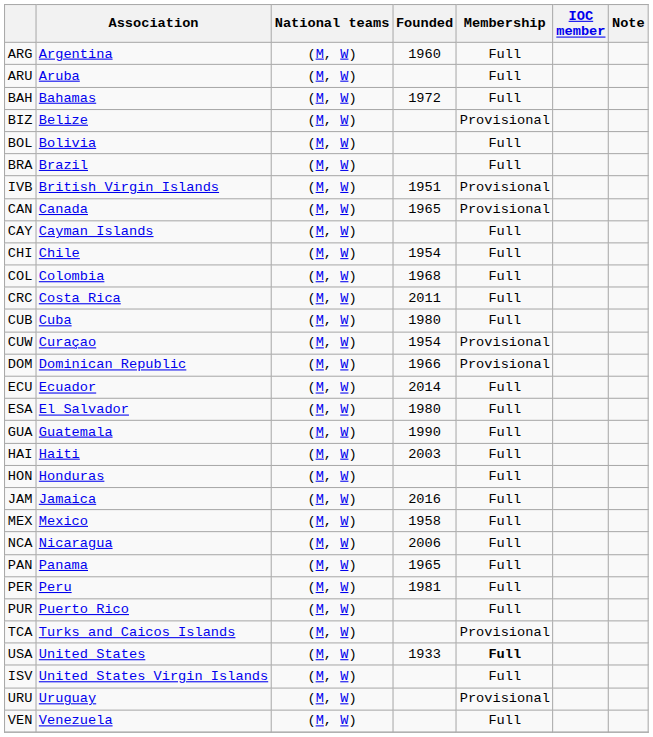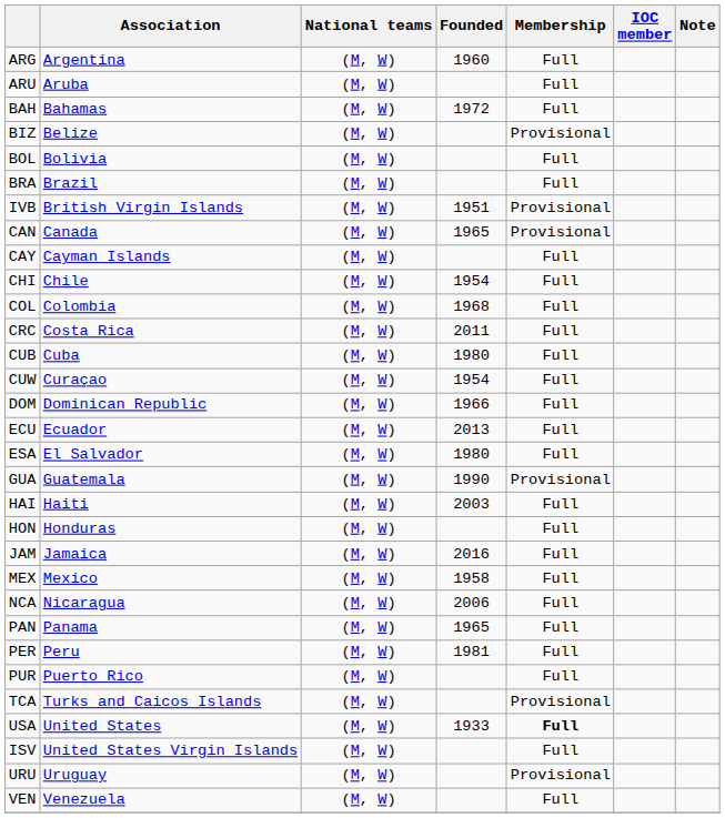 <table class="wikitable sortable" style="text-align:center;">
 <tr>
 <th></th>
 <th>Association</th>
 <th>National teams</th>
 <th>Founded</th>
 <th>Membership</th>
 <th><a href='#'>IOC</a> <br> <a href='#'>member</a></th>
 <th>Note</th>
 </tr>
 <tr>
 <td>ARG</td>
 <td style="text-align:left;"> <a href='#'>Argentina</a></td>
 <td>(<a href='#'>M</a>, <a href='#'>W</a>)</td>
 <td>1960</td>
 <td>Full</td>
 <td></td>
 <td></td>
 </tr>
 <tr>
 <td>ARU</td>
 <td style="text-align:left;"> <a href='#'>Aruba</a></td>
 <td>(<a href='#'>M</a>, <a href='#'>W</a>)</td>
 <td></td>
 <td>Full</td>
 <td></td>
 <td></td>
 </tr>
 <tr>
 <td>BAH</td>
 <td style="text-align:left;"> <a href='#'>Bahamas</a></td>
 <td>(<a href='#'>M</a>, <a href='#'>W</a>)</td>
 <td>1972</td>
 <td>Full</td>
 <td></td>
 <td></td>
 </tr>
 <tr>
 <td>BIZ</td>
 <td style="text-align:left;"> <a href='#'>Belize</a></td>
 <td>(<a href='#'>M</a>, <a href='#'>W</a>)</td>
 <td></td>
 <td>Provisional</td>
 <td></td>
 <td></td>
 </tr>
 <tr>
 <td>BOL</td>
 <td style="text-align:left;"> <a href='#'>Bolivia</a></td>
 <td>(<a href='#'>M</a>, <a href='#'>W</a>)</td>
 <td></td>
 <td>Full</td>
 <td></td>
 <td></td>
 </tr>
 <tr>
 <td>BRA</td>
 <td style="text-align:left;"> <a href='#'>Brazil</a></td>
 <td>(<a href='#'>M</a>, <a href='#'>W</a>)</td>
 <td></td>
 <td>Full</td>
 <td></td>
 <td></td>
 </tr>
 <tr>
 <td>IVB</td>
 <td style="text-align:left;"> <a href='#'>British Virgin Islands</a></td>
 <td>(<a href='#'>M</a>, <a href='#'>W</a>)</td>
 <td>1951</td>
 <td>Provisional</td>
 <td></td>
 <td></td>
 </tr>
 <tr>
 <td>CAN</td>
 <td style="text-align:left;"> <a href='#'>Canada</a></td>
 <td>(<a href='#'>M</a>, <a href='#'>W</a>)</td>
 <td>1965</td>
 <td>Provisional</td>
 <td></td>
 <td></td>
 </tr>
 <tr>
 <td>CAY</td>
 <td style="text-align:left;"> <a href='#'>Cayman Islands</a></td>
 <td>(<a href='#'>M</a>, <a href='#'>W</a>)</td>
 <td></td>
 <td>Full</td>
 <td></td>
 <td></td>
 </tr>
 <tr>
 <td>CHI</td>
 <td style="text-align:left;"> <a href='#'>Chile</a></td>
 <td>(<a href='#'>M</a>, <a href='#'>W</a>)</td>
 <td>1954</td>
 <td>Full</td>
 <td></td>
 <td></td>
 </tr>
 <tr>
 <td>COL</td>
 <td style="text-align:left;"> <a href='#'>Colombia</a></td>
 <td>(<a href='#'>M</a>, <a href='#'>W</a>)</td>
 <td>1968</td>
 <td>Full</td>
 <td></td>
 <td></td>
 </tr>
 <tr>
 <td>CRC</td>
 <td style="text-align:left;"> <a href='#'>Costa Rica</a></td>
 <td>(<a href='#'>M</a>, <a href='#'>W</a>)</td>
 <td>2011</td>
 <td>Full</td>
 <td></td>
 <td></td>
 </tr>
 <tr>
 <td>CUB</td>
 <td style="text-align:left;"> <a href='#'>Cuba</a></td>
 <td>(<a href='#'>M</a>, <a href='#'>W</a>)</td>
 <td>1980</td>
 <td>Full</td>
 <td></td>
 <td></td>
 </tr>
 <tr>
 <td>CUW</td>
 <td style="text-align:left;"> <a href='#'>Curaçao</a></td>
 <td>(<a href='#'>M</a>, <a href='#'>W</a>)</td>
 <td>1954</td>
-<td>Provisional</td>
+<td>Full</td>
 <td></td>
 <td></td>
 </tr>
 <tr>
 <td>DOM</td>
 <td style="text-align:left;"> <a href='#'>Dominican Republic</a></td>
 <td>(<a href='#'>M</a>, <a href='#'>W</a>)</td>
 <td>1966</td>
-<td>Provisional</td>
+<td>Full</td>
 <td></td>
 <td></td>
 </tr>
 <tr>
 <td>ECU</td>
 <td style="text-align:left;"> <a href='#'>Ecuador</a></td>
 <td>(<a href='#'>M</a>, <a href='#'>W</a>)</td>
-<td>2014</td>
+<td>2013</td>
 <td>Full</td>
 <td></td>
 <td></td>
 </tr>
 <tr>
 <td>ESA</td>
 <td style="text-align:left;"> <a href='#'>El Salvador</a></td>
 <td>(<a href='#'>M</a>, <a href='#'>W</a>)</td>
 <td>1980</td>
 <td>Full</td>
 <td></td>
 <td></td>
 </tr>
 <tr>
 <td>GUA</td>
 <td style="text-align:left;"> <a href='#'>Guatemala</a></td>
 <td>(<a href='#'>M</a>, <a href='#'>W</a>)</td>
 <td>1990</td>
-<td>Full</td>
+<td>Provisional</td>
 <td></td>
 <td></td>
 </tr>
 <tr>
 <td>HAI</td>
 <td style="text-align:left;"> <a href='#'>Haiti</a></td>
 <td>(<a href='#'>M</a>, <a href='#'>W</a>)</td>
 <td>2003</td>
 <td>Full</td>
 <td></td>
 <td></td>
 </tr>
 <tr>
 <td>HON</td>
 <td style="text-align:left;"> <a href='#'>Honduras</a></td>
 <td>(<a href='#'>M</a>, <a href='#'>W</a>)</td>
 <td></td>
 <td>Full</td>
 <td></td>
 <td></td>
 </tr>
 <tr>
 <td>JAM</td>
 <td style="text-align:left;"> <a href='#'>Jamaica</a></td>
 <td>(<a href='#'>M</a>, <a href='#'>W</a>)</td>
 <td>2016</td>
 <td>Full</td>
 <td></td>
 <td></td>
 </tr>
 <tr>
 <td>MEX</td>
 <td style="text-align:left;"> <a href='#'>Mexico</a></td>
 <td>(<a href='#'>M</a>, <a href='#'>W</a>)</td>
 <td>1958</td>
 <td>Full</td>
 <td></td>
 <td></td>
 </tr>
 <tr>
 <td>NCA</td>
 <td style="text-align:left;"> <a href='#'>Nicaragua</a></td>
 <td>(<a href='#'>M</a>, <a href='#'>W</a>)</td>
 <td>2006</td>
 <td>Full</td>
 <td></td>
 <td></td>
 </tr>
 <tr>
 <td>PAN</td>
 <td style="text-align:left;"> <a href='#'>Panama</a></td>
 <td>(<a href='#'>M</a>, <a href='#'>W</a>)</td>
 <td>1965</td>
 <td>Full</td>
 <td></td>
 <td></td>
 </tr>
 <tr>
 <td>PER</td>
 <td style="text-align:left;"> <a href='#'>Peru</a></td>
 <td>(<a href='#'>M</a>, <a href='#'>W</a>)</td>
 <td>1981</td>
 <td>Full</td>
 <td></td>
 <td></td>
 </tr>
 <tr>
 <td>PUR</td>
 <td style="text-align:left;"> <a href='#'>Puerto Rico</a></td>
 <td>(<a href='#'>M</a>, <a href='#'>W</a>)</td>
 <td></td>
 <td>Full</td>
 <td></td>
 <td></td>
 </tr>
 <tr>
 <td>TCA</td>
 <td style="text-align:left;"> <a href='#'>Turks and Caicos Islands</a></td>
 <td>(<a href='#'>M</a>, <a href='#'>W</a>)</td>
 <td></td>
 <td>Provisional</td>
 <td></td>
 <td></td>
 </tr>
 <tr>
 <td>USA</td>
 <td style="text-align:left;"> <a href='#'>United States</a></td>
 <td>(<a href='#'>M</a>, <a href='#'>W</a>)</td>
 <td>1933</td>
 <td><strong>Full</strong></td>
 <td></td>
 <td></td>
 </tr>
 <tr>
 <td>ISV</td>
 <td style="text-align:left;"> <a href='#'>United States Virgin Islands</a></td>
 <td>(<a href='#'>M</a>, <a href='#'>W</a>)</td>
 <td></td>
 <td>Full</td>
 <td></td>
 <td></td>
 </tr>
 <tr>
 <td>URU</td>
 <td style="text-align:left;"> <a href='#'>Uruguay</a></td>
 <td>(<a href='#'>M</a>, <a href='#'>W</a>)</td>
 <td></td>
 <td>Provisional</td>
 <td></td>
 <td></td>
 </tr>
 <tr>
 <td>VEN</td>
 <td style="text-align:left;"> <a href='#'>Venezuela</a></td>
 <td>(<a href='#'>M</a>, <a href='#'>W</a>)</td>
 <td></td>
 <td>Full</td>
 <td></td>
 <td></td>
 </tr>
 <tr>
 </tr>
 </table>
